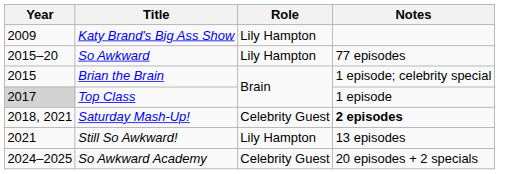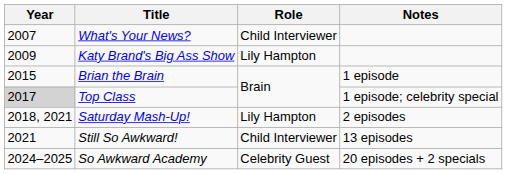 <table class="wikitable">
 <tr>
 <th>Year</th>
 <th>Title</th>
 <th>Role</th>
 <th>Notes</th>
 </tr>
 <tr>
+<td>2007</td>
+<td><em><a href='#'>What's Your News?</a></em></td>
+<td>Child Interviewer</td>
+<td></td>
+</tr>
+<tr>
 <td>2009</td>
 <td><em><a href='#'>Katy Brand's Big Ass Show</a></em></td>
 <td>Lily Hampton</td>
 <td></td>
 </tr>
 <tr>
-<td>2015–20</td>
-<td><em><a href='#'>So Awkward</a></em></td>
-<td>Lily Hampton</td>
-<td>77 episodes</td>
-</tr>
-<tr>
 <td>2015</td>
 <td><em><a href='#'>Brian the Brain</a></em></td>
 <td rowspan=2>Brain</td>
-<td>1 episode; celebrity special</td>
+<td>1 episode</td>
 </tr>
 <tr>
 <td style="background: lightgrey;">2017</td>
 <td><em><a href='#'>Top Class</a></em></td>
-<td>1 episode</td>
+<td>1 episode; celebrity special</td>
 </tr>
 <tr>
 <td>2018, 2021</td>
 <td><em><a href='#'>Saturday Mash-Up!</a></em></td>
-<td>Celebrity Guest</td>
-<td><strong>2 episodes</strong></td>
+<td>Lily Hampton</td>
+<td>2 episodes</td>
 </tr>
 <tr>
 <td>2021</td>
 <td><em>Still So Awkward!</em></td>
-<td>Lily Hampton</td>
+<td>Child Interviewer</td>
 <td>13 episodes</td>
 </tr>
 <tr>
 <td>2024–2025</td>
 <td><em>So Awkward Academy</em></td>
 <td>Celebrity Guest</td>
 <td>20 episodes + 2 specials</td>
 </tr>
 </table>
